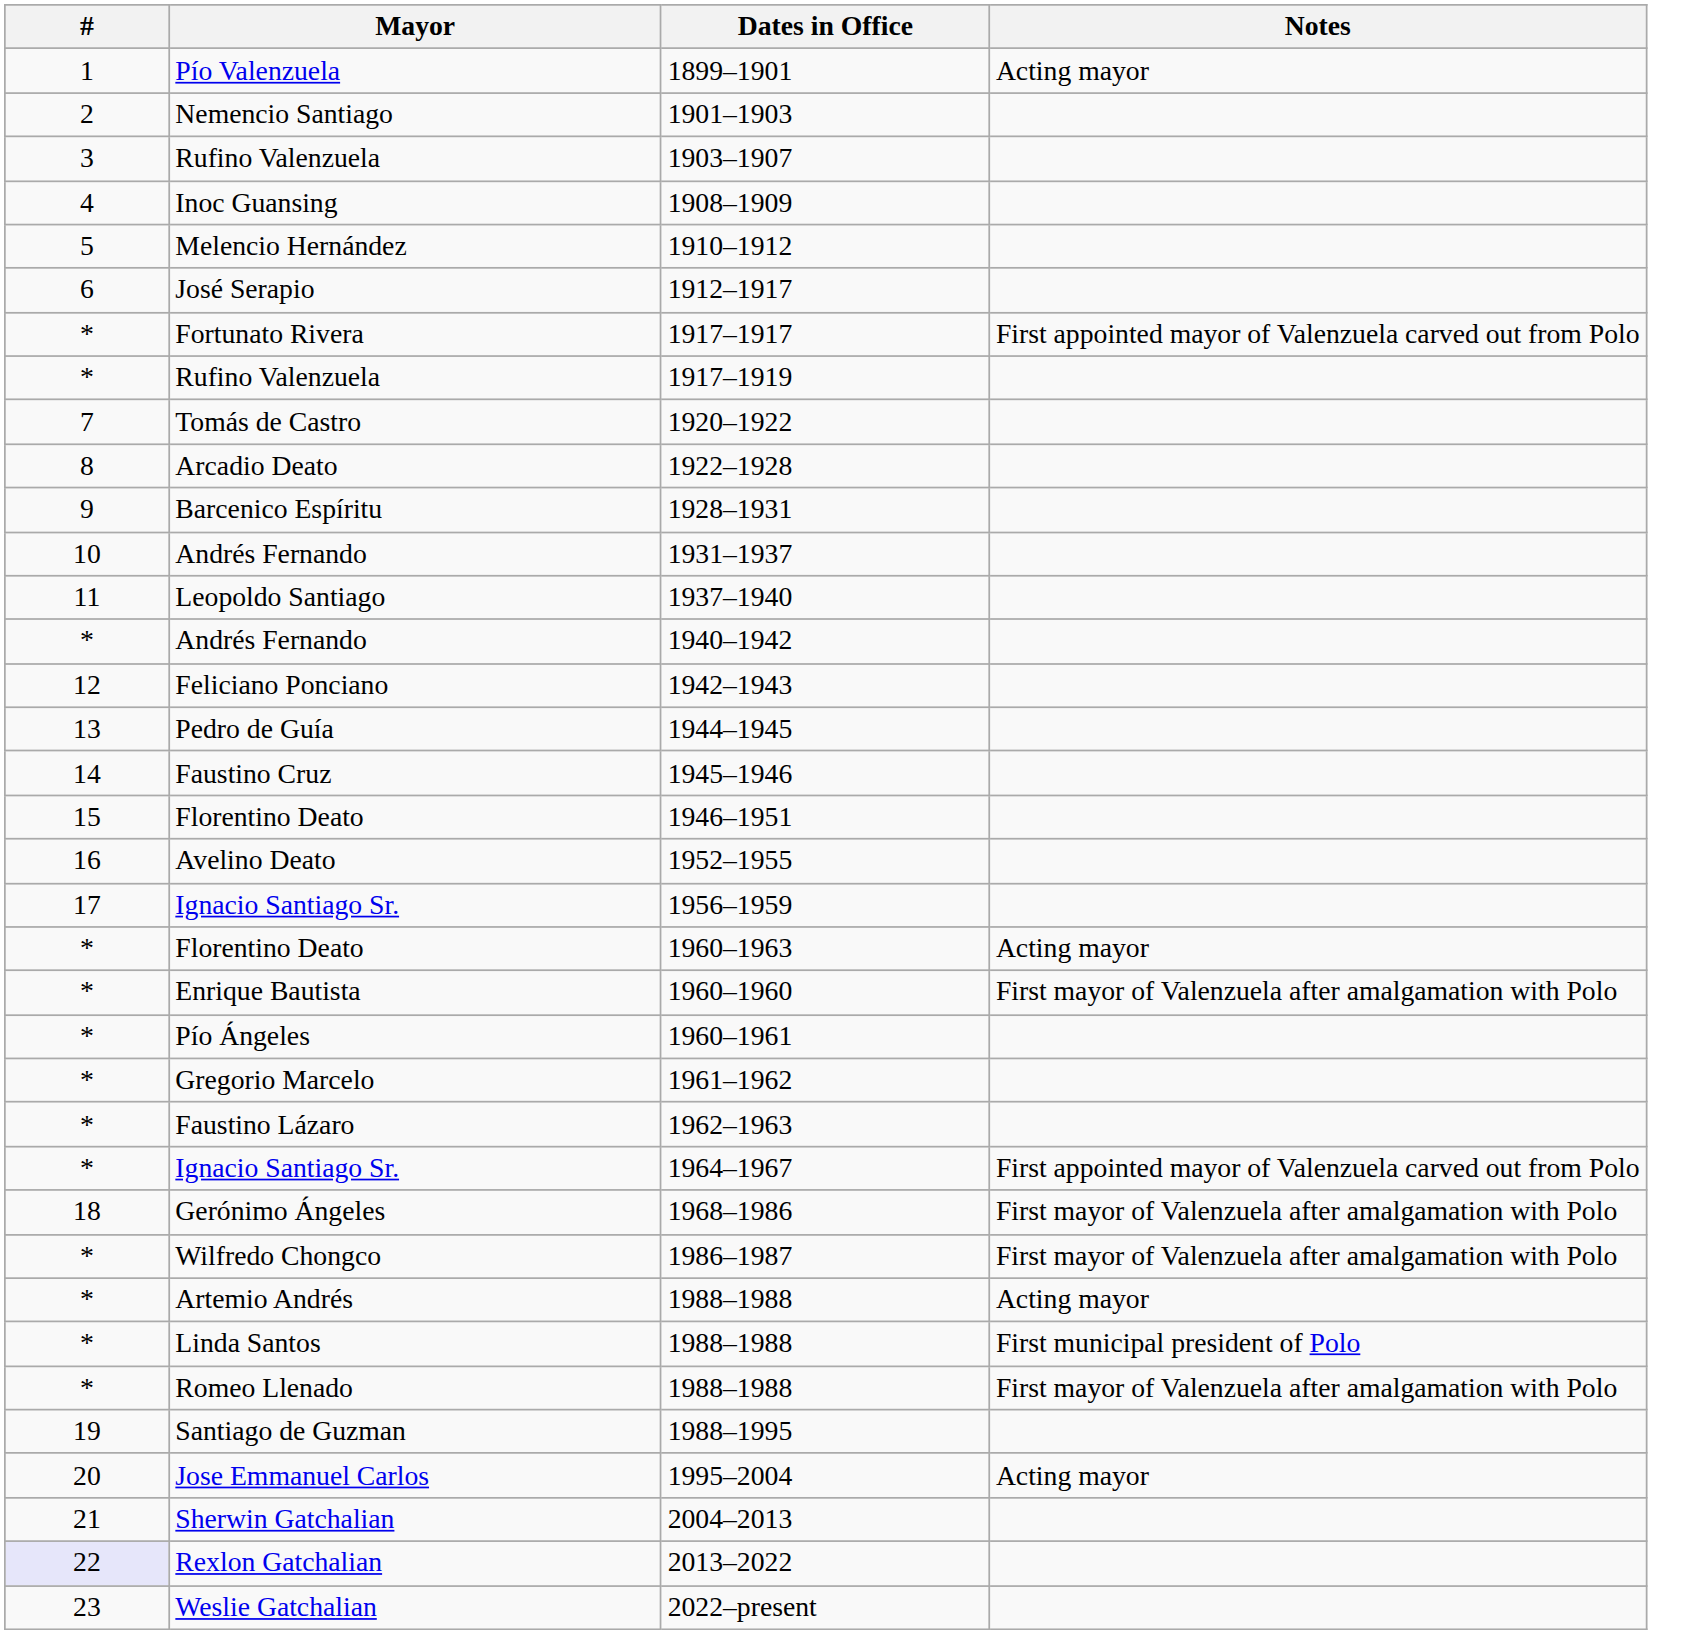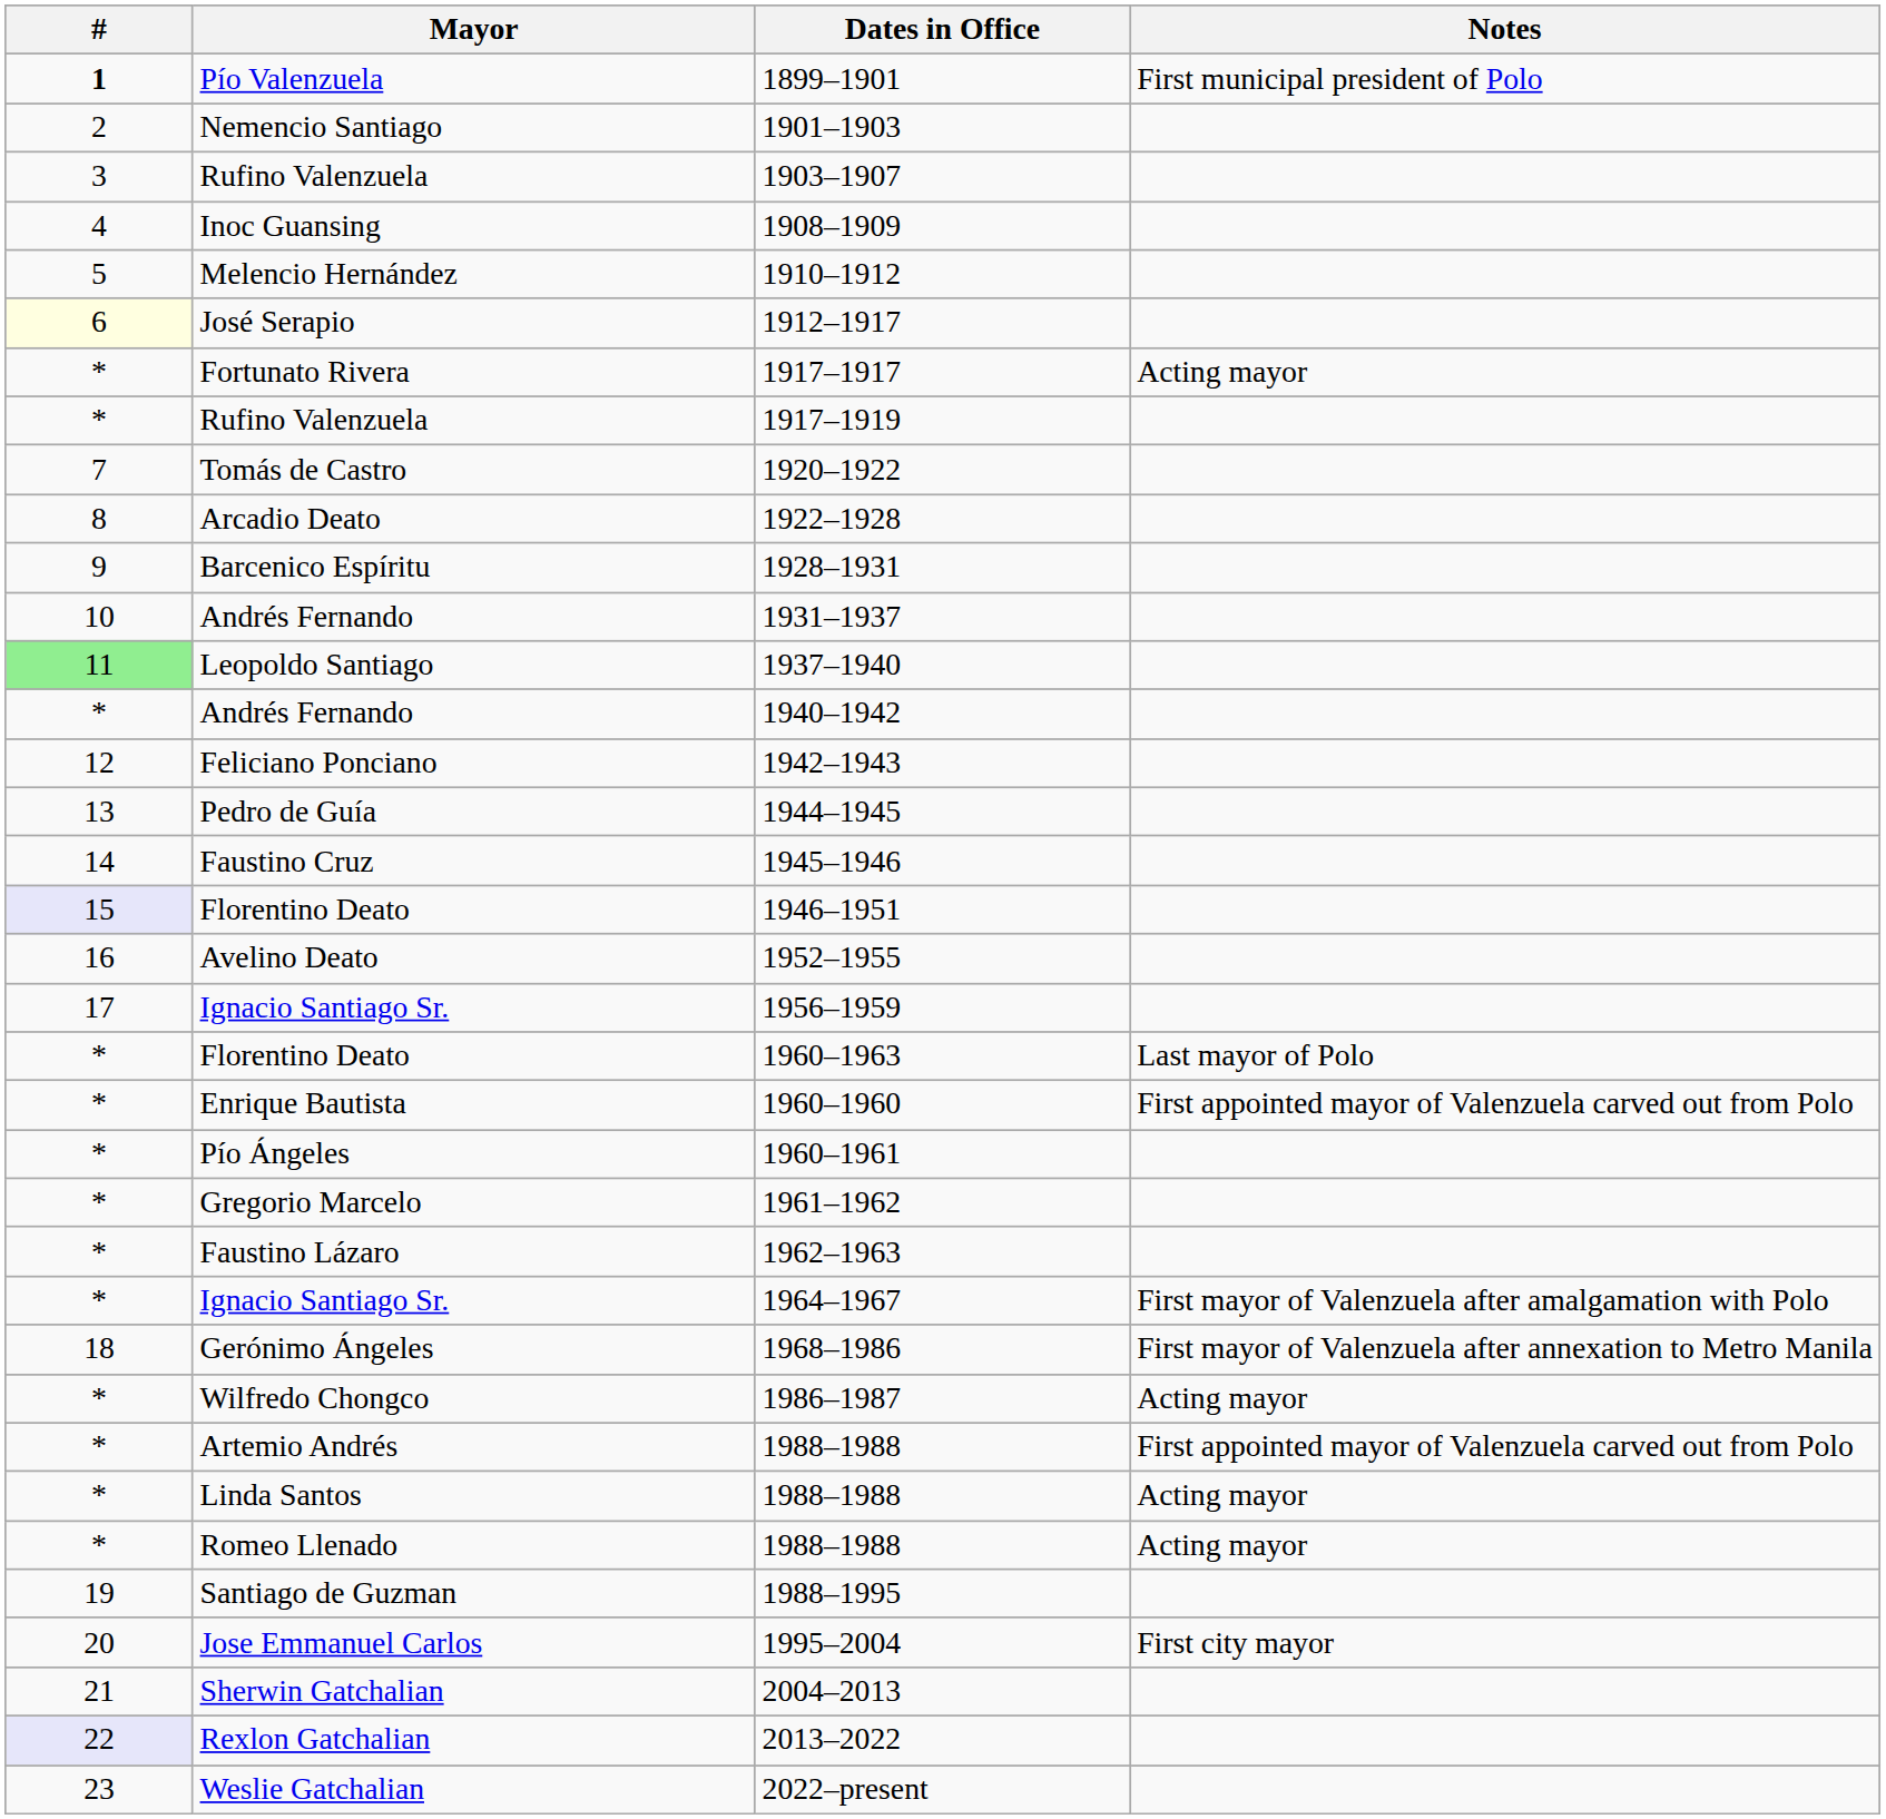 <table class="wikitable">
 <tr align=center valign=top>
 <th>#</th>
 <th width = "30%">Mayor</th>
 <th width = "20%">Dates in Office</th>
 <th width = "40%">Notes</th>
 </tr>
 <tr>
-<td align=center>1</td>
+<td align=center><strong>1</strong></td>
 <td><a href='#'>Pío Valenzuela</a></td>
 <td>1899–1901</td>
-<td>Acting mayor</td>
+<td>First municipal president of <a href='#'>Polo</a></td>
 </tr>
 <tr>
 <td align=center>2</td>
 <td>Nemencio Santiago</td>
 <td>1901–1903</td>
 <td></td>
 </tr>
 <tr>
 <td align=center>3</td>
 <td>Rufino Valenzuela</td>
 <td>1903–1907</td>
 <td></td>
 </tr>
 <tr>
 <td align=center>4</td>
 <td>Inoc Guansing</td>
 <td>1908–1909</td>
 <td></td>
 </tr>
 <tr>
 <td align=center>5</td>
 <td>Melencio Hernández</td>
 <td>1910–1912</td>
 <td></td>
 </tr>
 <tr>
-<td align=center>6</td>
+<td align=center style="background: lightyellow;">6</td>
 <td>José Serapio</td>
 <td>1912–1917</td>
 <td></td>
 </tr>
 <tr>
 <td align=center>*</td>
 <td>Fortunato Rivera</td>
 <td>1917–1917</td>
-<td>First appointed mayor of Valenzuela carved out from Polo</td>
+<td>Acting mayor</td>
 </tr>
 <tr>
 <td align=center>*</td>
 <td>Rufino Valenzuela</td>
 <td>1917–1919</td>
 <td></td>
 </tr>
 <tr>
 <td align=center>7</td>
 <td>Tomás de Castro</td>
 <td>1920–1922</td>
 <td></td>
 </tr>
 <tr>
 <td align=center>8</td>
 <td>Arcadio Deato</td>
 <td>1922–1928</td>
 <td></td>
 </tr>
 <tr>
 <td align=center>9</td>
 <td>Barcenico Espíritu</td>
 <td>1928–1931</td>
 <td></td>
 </tr>
 <tr>
 <td align=center>10</td>
 <td>Andrés Fernando</td>
 <td>1931–1937</td>
 <td></td>
 </tr>
 <tr>
-<td align=center>11</td>
+<td align=center style="background: lightgreen;">11</td>
 <td>Leopoldo Santiago</td>
 <td>1937–1940</td>
 <td></td>
 </tr>
 <tr>
 <td align=center>*</td>
 <td>Andrés Fernando</td>
 <td>1940–1942</td>
 <td></td>
 </tr>
 <tr>
 <td align=center>12</td>
 <td>Feliciano Ponciano</td>
 <td>1942–1943</td>
 <td></td>
 </tr>
 <tr>
 <td align=center>13</td>
 <td>Pedro de Guía</td>
 <td>1944–1945</td>
 <td></td>
 </tr>
 <tr>
 <td align=center>14</td>
 <td>Faustino Cruz</td>
 <td>1945–1946</td>
 <td></td>
 </tr>
 <tr>
-<td align=center>15</td>
+<td align=center style="background: lavender;">15</td>
 <td>Florentino Deato</td>
 <td>1946–1951</td>
 <td></td>
 </tr>
 <tr>
 <td align=center>16</td>
 <td>Avelino Deato</td>
 <td>1952–1955</td>
 <td></td>
 </tr>
 <tr>
 <td align=center>17</td>
 <td><a href='#'>Ignacio Santiago Sr.</a></td>
 <td>1956–1959</td>
 <td></td>
 </tr>
 <tr>
 <td align=center>*</td>
 <td>Florentino Deato</td>
 <td>1960–1963</td>
-<td>Acting mayor</td>
+<td>Last mayor of Polo</td>
 </tr>
 <tr>
 <td align=center>*</td>
 <td>Enrique Bautista</td>
 <td>1960–1960</td>
-<td>First mayor of Valenzuela after amalgamation with Polo</td>
+<td>First appointed mayor of Valenzuela carved out from Polo</td>
 </tr>
 <tr>
 <td align=center>*</td>
 <td>Pío Ángeles</td>
 <td>1960–1961</td>
 <td></td>
 </tr>
 <tr>
 <td align=center>*</td>
 <td>Gregorio Marcelo</td>
 <td>1961–1962</td>
 <td></td>
 </tr>
 <tr>
 <td align=center>*</td>
 <td>Faustino Lázaro</td>
 <td>1962–1963</td>
 <td></td>
 </tr>
 <tr>
 <td align=center>*</td>
 <td><a href='#'>Ignacio Santiago Sr.</a></td>
 <td>1964–1967</td>
-<td>First appointed mayor of Valenzuela carved out from Polo</td>
+<td>First mayor of Valenzuela after amalgamation with Polo</td>
 </tr>
 <tr>
 <td align=center>18</td>
 <td>Gerónimo Ángeles</td>
 <td>1968–1986</td>
-<td>First mayor of Valenzuela after amalgamation with Polo</td>
+<td>First mayor of Valenzuela after annexation to Metro Manila</td>
 </tr>
 <tr>
 <td align=center>*</td>
 <td>Wilfredo Chongco</td>
 <td>1986–1987</td>
-<td>First mayor of Valenzuela after amalgamation with Polo</td>
+<td>Acting mayor</td>
 </tr>
 <tr>
 <td align=center>*</td>
 <td>Artemio Andrés</td>
 <td>1988–1988</td>
-<td>Acting mayor</td>
+<td>First appointed mayor of Valenzuela carved out from Polo</td>
 </tr>
 <tr>
 <td align=center>*</td>
 <td>Linda Santos</td>
 <td>1988–1988</td>
-<td>First municipal president of <a href='#'>Polo</a></td>
+<td>Acting mayor</td>
 </tr>
 <tr>
 <td align=center>*</td>
 <td>Romeo Llenado</td>
 <td>1988–1988</td>
-<td>First mayor of Valenzuela after amalgamation with Polo</td>
+<td>Acting mayor</td>
 </tr>
 <tr>
 <td align=center>19</td>
 <td>Santiago de Guzman</td>
 <td>1988–1995</td>
 <td></td>
 </tr>
 <tr>
 <td align=center>20</td>
 <td><a href='#'>Jose Emmanuel Carlos</a></td>
 <td>1995–2004</td>
-<td>Acting mayor</td>
+<td>First city mayor</td>
 </tr>
 <tr>
 <td align=center>21</td>
 <td><a href='#'>Sherwin Gatchalian</a></td>
 <td>2004–2013</td>
 <td></td>
 </tr>
 <tr>
 <td align=center style="background: lavender;">22</td>
 <td><a href='#'>Rexlon Gatchalian</a></td>
 <td>2013–2022</td>
 <td></td>
 </tr>
 <tr>
 <td align=center>23</td>
 <td><a href='#'>Weslie Gatchalian</a></td>
 <td>2022–present</td>
 <td></td>
 </tr>
 </table>
